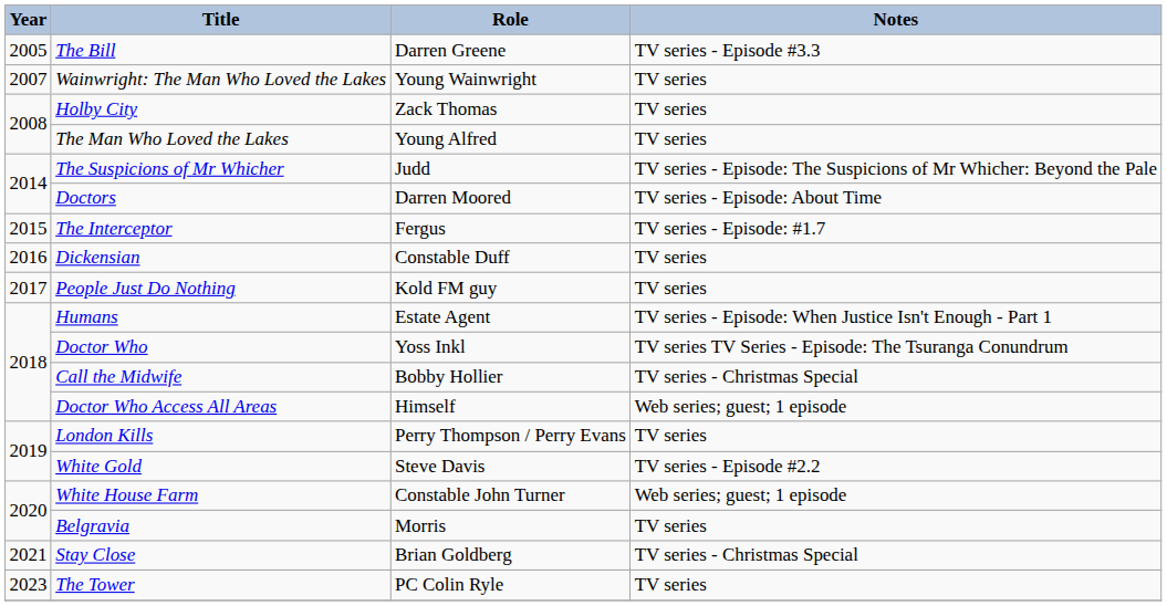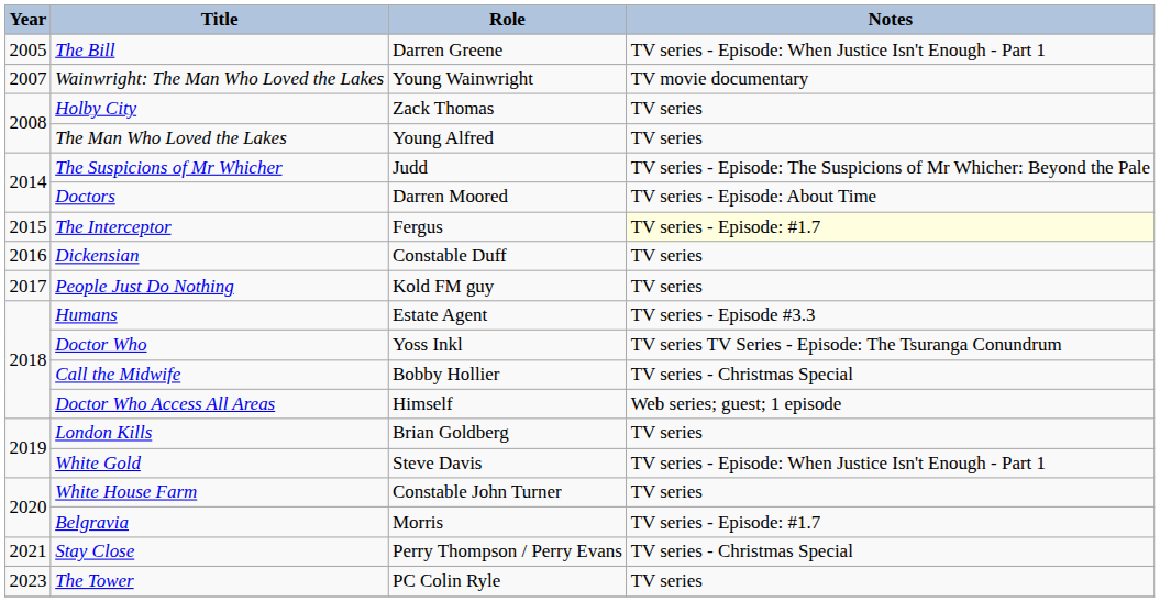 <table class = "wikitable sortable">
 <tr>
 <th style="background:#B0C4DE;">Year</th>
 <th style="background:#B0C4DE;">Title</th>
 <th style="background:#B0C4DE;">Role</th>
 <th style="background:#B0C4DE;">Notes</th>
 </tr>
 <tr>
 <td>2005</td>
 <td><em><a href='#'>The Bill</a></em></td>
 <td>Darren Greene</td>
-<td>TV series - Episode #3.3</td>
+<td>TV series - Episode: When Justice Isn't Enough - Part 1</td>
 </tr>
 <tr>
 <td>2007</td>
 <td><em>Wainwright: The Man Who Loved the Lakes</em></td>
 <td>Young Wainwright</td>
-<td>TV series </td>
+<td>TV movie documentary</td>
 </tr>
 <tr>
 <td rowspan="2">2008</td>
 <td><em><a href='#'>Holby City</a></em></td>
 <td>Zack Thomas</td>
 <td>TV series</td>
 </tr>
 <tr>
 <td><em>The Man Who Loved the Lakes</em></td>
 <td>Young Alfred</td>
 <td>TV series</td>
 </tr>
 <tr>
 <td rowspan="2">2014</td>
 <td><em><a href='#'>The Suspicions of Mr Whicher</a></em></td>
 <td>Judd</td>
 <td>TV series - Episode: The Suspicions of Mr Whicher: Beyond the Pale</td>
 </tr>
 <tr>
 <td><em><a href='#'>Doctors</a></em></td>
 <td>Darren Moored</td>
 <td>TV series - Episode: About Time</td>
 </tr>
 <tr>
 <td>2015</td>
 <td><em><a href='#'>The Interceptor</a></em></td>
 <td>Fergus</td>
-<td>TV series - Episode: #1.7</td>
+<td style="background: lightyellow;">TV series - Episode: #1.7</td>
 </tr>
 <tr>
 <td>2016</td>
 <td><a href='#'><em>Dickensian</em></a></td>
 <td>Constable Duff</td>
 <td>TV series</td>
 </tr>
 <tr>
 <td>2017</td>
 <td><em><a href='#'>People Just Do Nothing</a></em></td>
 <td>Kold FM guy</td>
 <td>TV series</td>
 </tr>
 <tr>
 <td rowspan="4">2018</td>
 <td><em><a href='#'>Humans</a></em></td>
 <td>Estate Agent</td>
-<td>TV series - Episode: When Justice Isn't Enough - Part 1</td>
+<td>TV series - Episode #3.3</td>
 </tr>
 <tr>
 <td><em><a href='#'>Doctor Who</a></em></td>
 <td>Yoss Inkl</td>
 <td>TV series TV Series - Episode: The Tsuranga Conundrum</td>
 </tr>
 <tr>
 <td><em><a href='#'>Call the Midwife</a></em></td>
 <td>Bobby Hollier</td>
 <td>TV series - Christmas Special</td>
 </tr>
 <tr>
 <td><em><a href='#'>Doctor Who Access All Areas</a></em></td>
 <td>Himself</td>
 <td>Web series; guest; 1 episode</td>
 </tr>
 <tr>
 <td rowspan="2">2019</td>
 <td><em><a href='#'>London Kills</a></em></td>
-<td>Perry Thompson / Perry Evans</td>
+<td>Brian Goldberg</td>
 <td>TV series</td>
 </tr>
 <tr>
 <td><em><a href='#'>White Gold</a></em></td>
 <td>Steve Davis</td>
-<td>TV series - Episode #2.2</td>
+<td>TV series - Episode: When Justice Isn't Enough - Part 1</td>
 </tr>
 <tr>
 <td rowspan="2">2020</td>
 <td><em><a href='#'>White House Farm</a></em></td>
 <td>Constable John Turner</td>
-<td>Web series; guest; 1 episode</td>
+<td>TV series</td>
 </tr>
 <tr>
 <td><em><a href='#'>Belgravia</a></em></td>
 <td>Morris</td>
-<td>TV series</td>
+<td>TV series - Episode: #1.7</td>
 </tr>
 <tr>
 <td>2021</td>
 <td><em><a href='#'>Stay Close</a></em></td>
-<td>Brian Goldberg</td>
+<td>Perry Thompson / Perry Evans</td>
 <td>TV series - Christmas Special</td>
 </tr>
 <tr>
 <td>2023</td>
 <td><em><a href='#'>The Tower</a></em></td>
 <td>PC Colin Ryle</td>
 <td>TV series </td>
 </tr>
 <tr>
 </tr>
 </table>
